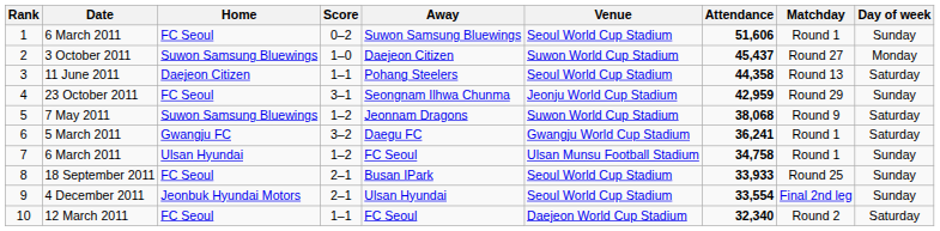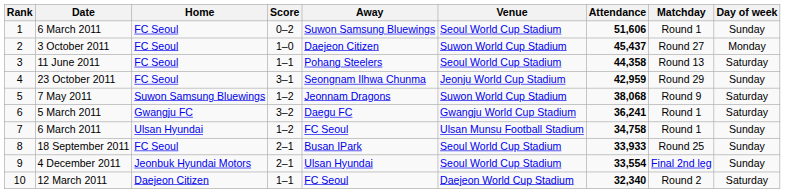 <table class="wikitable sortable">
 <tr>
 <th>Rank</th>
 <th>Date</th>
 <th>Home</th>
 <th>Score</th>
 <th>Away</th>
 <th>Venue</th>
 <th>Attendance</th>
 <th>Matchday</th>
 <th>Day of week</th>
 </tr>
 <tr>
 <td align="center">1</td>
 <td>6 March 2011</td>
 <td><a href='#'>FC Seoul</a></td>
 <td align="center">0–2</td>
 <td><a href='#'>Suwon Samsung Bluewings</a></td>
 <td><a href='#'>Seoul World Cup Stadium</a></td>
 <td align="right"><strong>51,606</strong></td>
 <td align="center">Round 1</td>
 <td align="center">Sunday</td>
 </tr>
 <tr>
 <td align="center">2</td>
 <td>3 October 2011</td>
-<td><a href='#'>Suwon Samsung Bluewings</a></td>
+<td><a href='#'>FC Seoul</a></td>
 <td align="center">1–0</td>
 <td><a href='#'>Daejeon Citizen</a></td>
 <td><a href='#'>Suwon World Cup Stadium</a></td>
 <td align="right"><strong>45,437</strong></td>
 <td align="center">Round 27</td>
 <td align="center">Monday</td>
 </tr>
 <tr>
 <td align="center">3</td>
 <td>11 June 2011</td>
-<td><a href='#'>Daejeon Citizen</a></td>
+<td><a href='#'>FC Seoul</a></td>
 <td align="center">1–1</td>
 <td><a href='#'>Pohang Steelers</a></td>
 <td><a href='#'>Seoul World Cup Stadium</a></td>
 <td align="right"><strong>44,358</strong></td>
 <td align="center">Round 13</td>
 <td align="center">Saturday</td>
 </tr>
 <tr>
 <td align="center">4</td>
 <td>23 October 2011</td>
 <td><a href='#'>FC Seoul</a></td>
 <td align="center">3–1</td>
 <td><a href='#'>Seongnam Ilhwa Chunma</a></td>
 <td><a href='#'>Jeonju World Cup Stadium</a></td>
 <td align="right"><strong>42,959</strong></td>
 <td align="center">Round 29</td>
 <td align="center">Sunday</td>
 </tr>
 <tr>
 <td align="center">5</td>
 <td>7 May 2011</td>
 <td><a href='#'>Suwon Samsung Bluewings</a></td>
 <td align="center">1–2</td>
 <td><a href='#'>Jeonnam Dragons</a></td>
 <td><a href='#'>Suwon World Cup Stadium</a></td>
 <td align="right"><strong>38,068</strong></td>
 <td align="center">Round 9</td>
 <td align="center">Saturday</td>
 </tr>
 <tr>
 <td align="center">6</td>
 <td>5 March 2011</td>
 <td><a href='#'>Gwangju FC</a></td>
 <td align="center">3–2</td>
 <td><a href='#'>Daegu FC</a></td>
 <td><a href='#'>Gwangju World Cup Stadium</a></td>
 <td align="right"><strong>36,241</strong></td>
 <td align="center">Round 1</td>
 <td align="center">Saturday</td>
 </tr>
 <tr>
 <td align="center">7</td>
 <td>6 March 2011</td>
 <td><a href='#'>Ulsan Hyundai</a></td>
 <td align="center">1–2</td>
 <td><a href='#'>FC Seoul</a></td>
 <td><a href='#'>Ulsan Munsu Football Stadium</a></td>
 <td align="right"><strong>34,758</strong></td>
 <td align="center">Round 1</td>
 <td align="center">Sunday</td>
 </tr>
 <tr>
 <td align="center">8</td>
 <td>18 September 2011</td>
 <td><a href='#'>FC Seoul</a></td>
 <td align="center">2–1</td>
 <td><a href='#'>Busan IPark</a></td>
 <td><a href='#'>Seoul World Cup Stadium</a></td>
 <td align="right"><strong>33,933</strong></td>
 <td align="center">Round 25</td>
 <td align="center">Sunday</td>
 </tr>
 <tr>
 <td align="center">9</td>
 <td>4 December 2011</td>
 <td><a href='#'>Jeonbuk Hyundai Motors</a></td>
 <td align="center">2–1</td>
 <td><a href='#'>Ulsan Hyundai</a></td>
 <td><a href='#'>Seoul World Cup Stadium</a></td>
 <td align="right"><strong>33,554</strong></td>
 <td align="center"><a href='#'>Final 2nd leg</a></td>
 <td align="center">Sunday</td>
 </tr>
 <tr>
 <td align="center">10</td>
 <td>12 March 2011</td>
-<td><a href='#'>FC Seoul</a></td>
+<td><a href='#'>Daejeon Citizen</a></td>
 <td align="center">1–1</td>
 <td><a href='#'>FC Seoul</a></td>
 <td><a href='#'>Daejeon World Cup Stadium</a></td>
 <td align="right"><strong>32,340</strong></td>
 <td align="center">Round 2</td>
 <td align="center">Saturday</td>
 </tr>
 </table>
